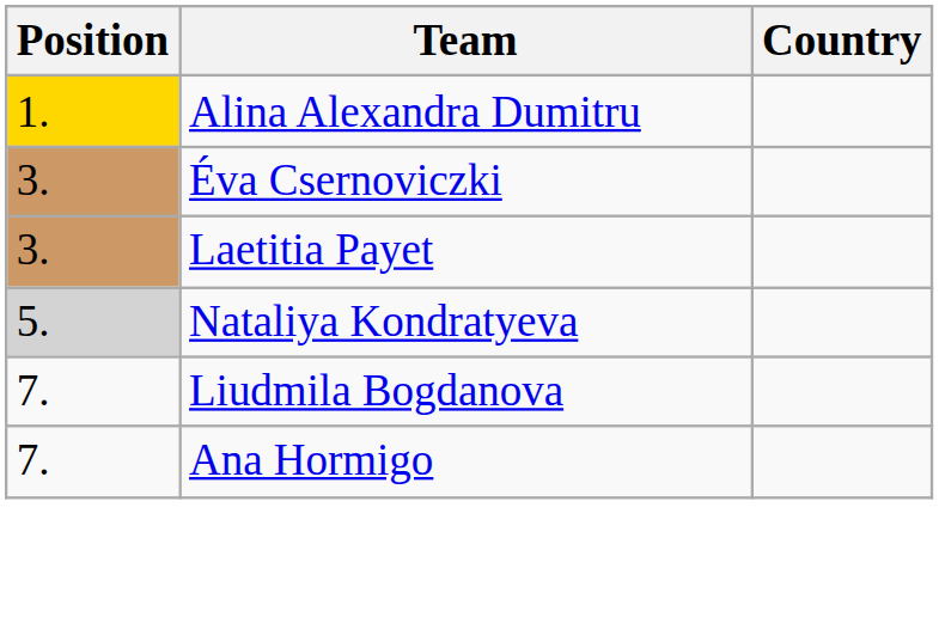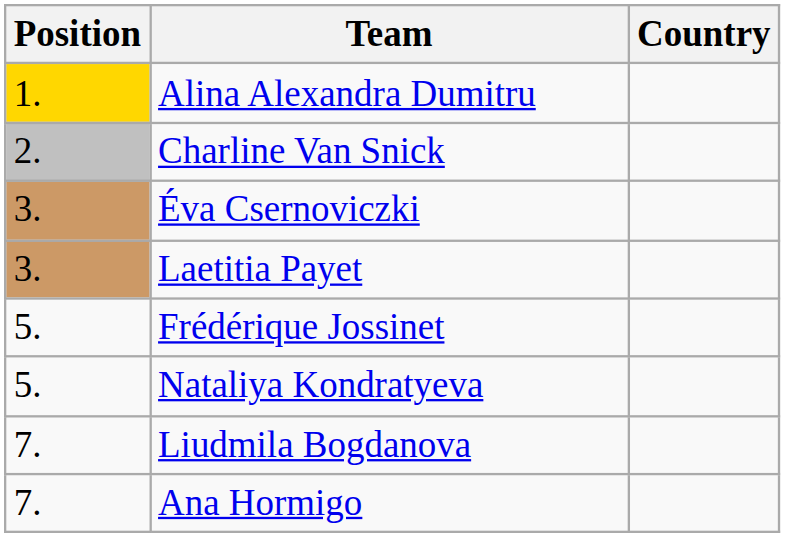 <table class=wikitable>
 <tr>
 <th width=10>Position</th>
 <th width=200>Team</th>
 <th>Country</th>
 </tr>
 <tr>
 <td bgcolor=gold>1.</td>
 <td><a href='#'>Alina Alexandra Dumitru</a></td>
+<td></td>
+</tr>
+<tr>
+<td bgcolor="silver">2.</td>
+<td><a href='#'>Charline Van Snick</a></td>
 <td></td>
 </tr>
 <tr>
 <td bgcolor="CC9966">3.</td>
 <td><a href='#'>Éva Csernoviczki</a></td>
 <td></td>
 </tr>
 <tr>
 <td bgcolor="CC9966">3.</td>
 <td><a href='#'>Laetitia Payet</a></td>
 <td></td>
 </tr>
 <tr>
-<td style="background: lightgrey;">5.</td>
+<td>5.</td>
+<td><a href='#'>Frédérique Jossinet</a></td>
+<td></td>
+</tr>
+<tr>
+<td>5.</td>
 <td><a href='#'>Nataliya Kondratyeva</a></td>
 <td></td>
 </tr>
 <tr>
 <td>7.</td>
 <td><a href='#'>Liudmila Bogdanova</a></td>
 <td></td>
 </tr>
 <tr>
 <td>7.</td>
 <td><a href='#'>Ana Hormigo</a></td>
 <td></td>
 </tr>
 </table>
